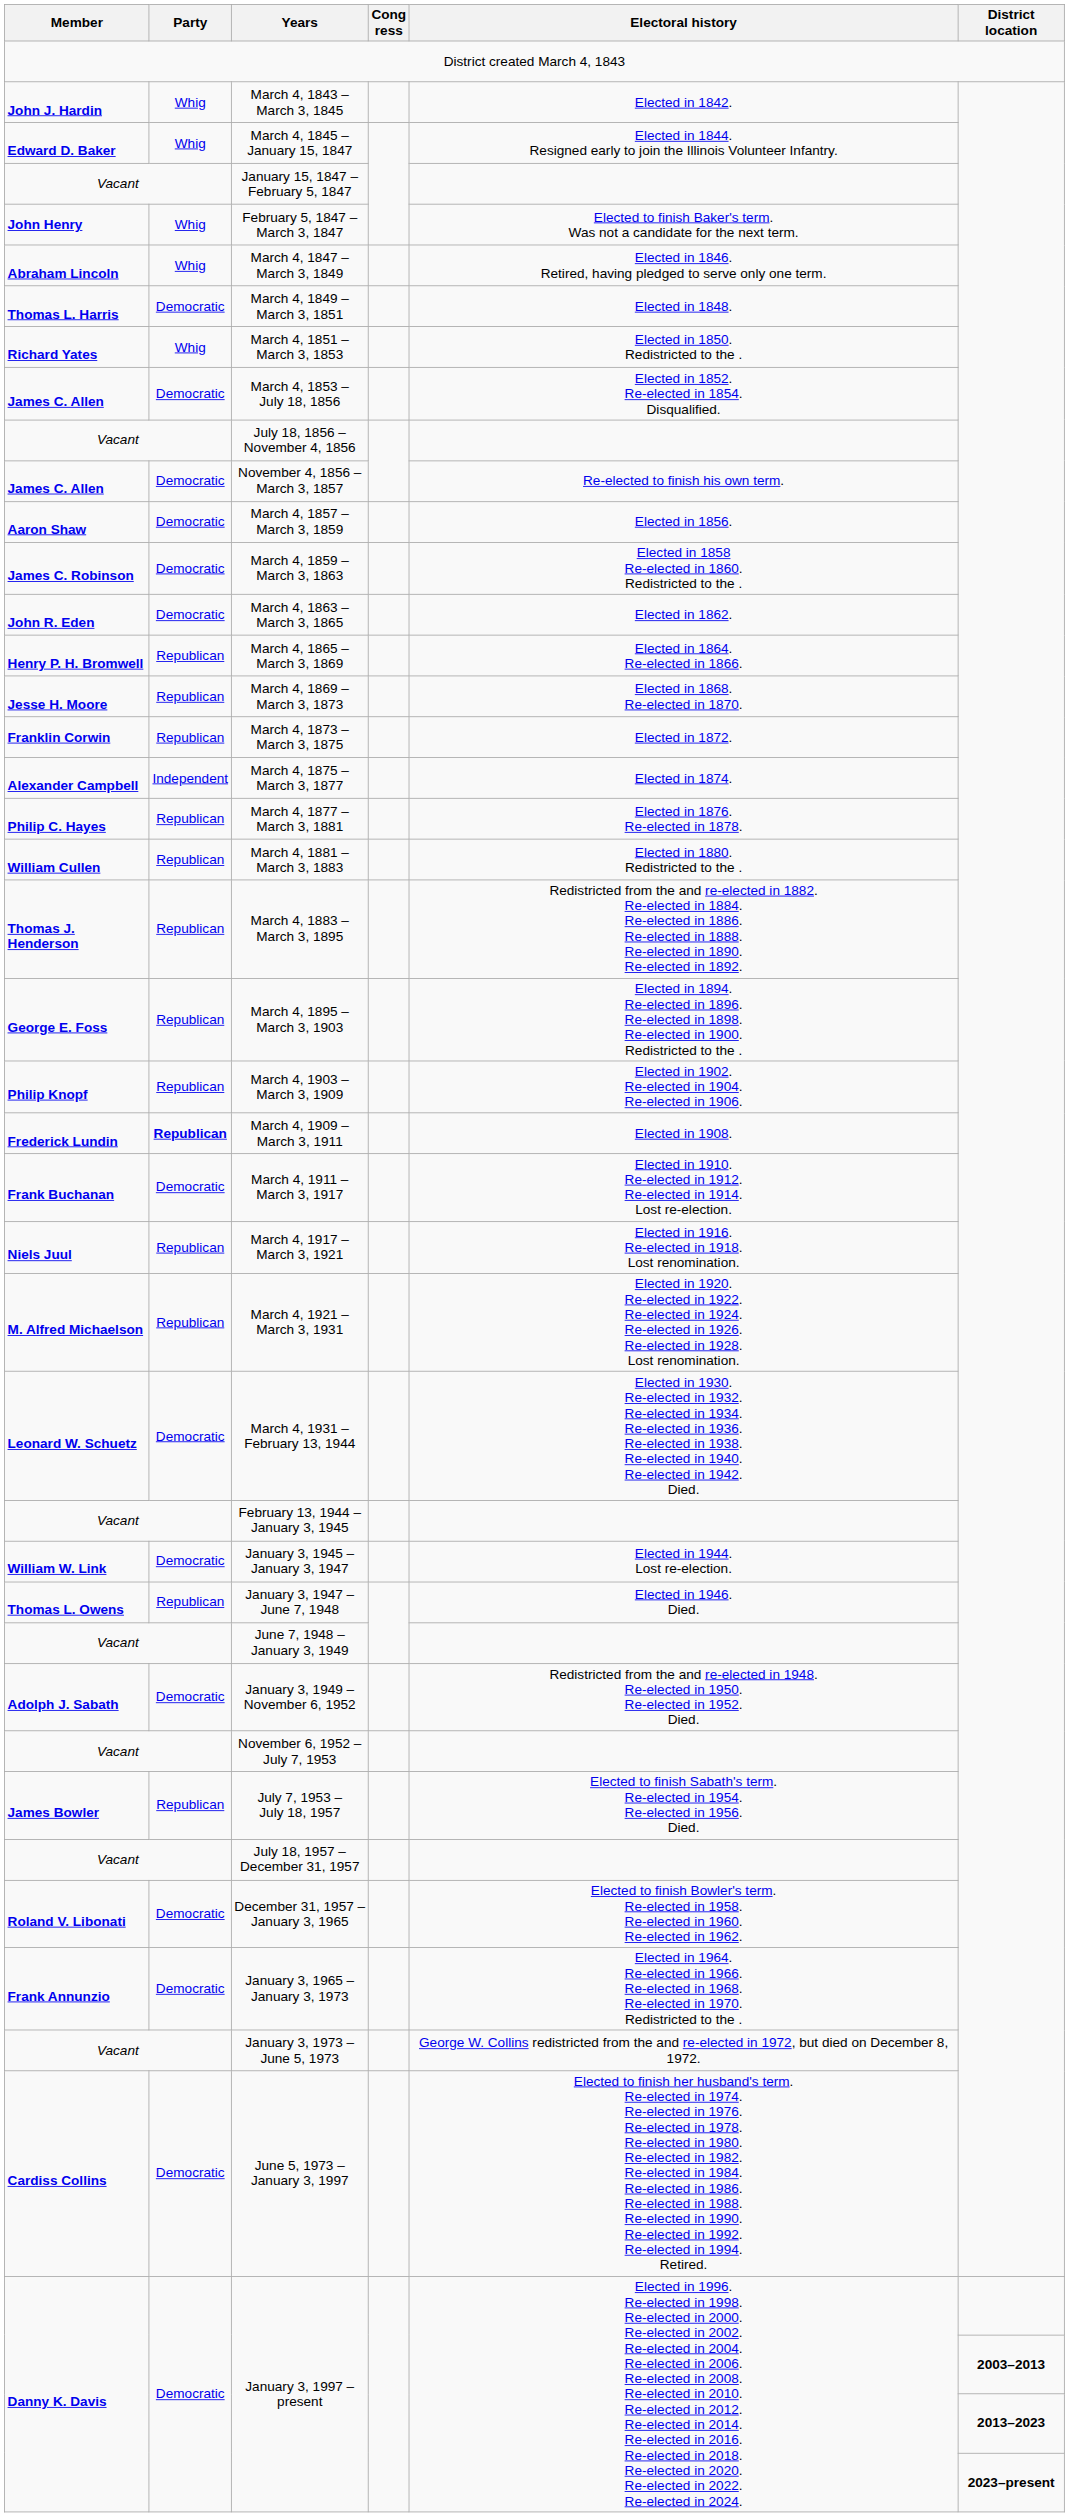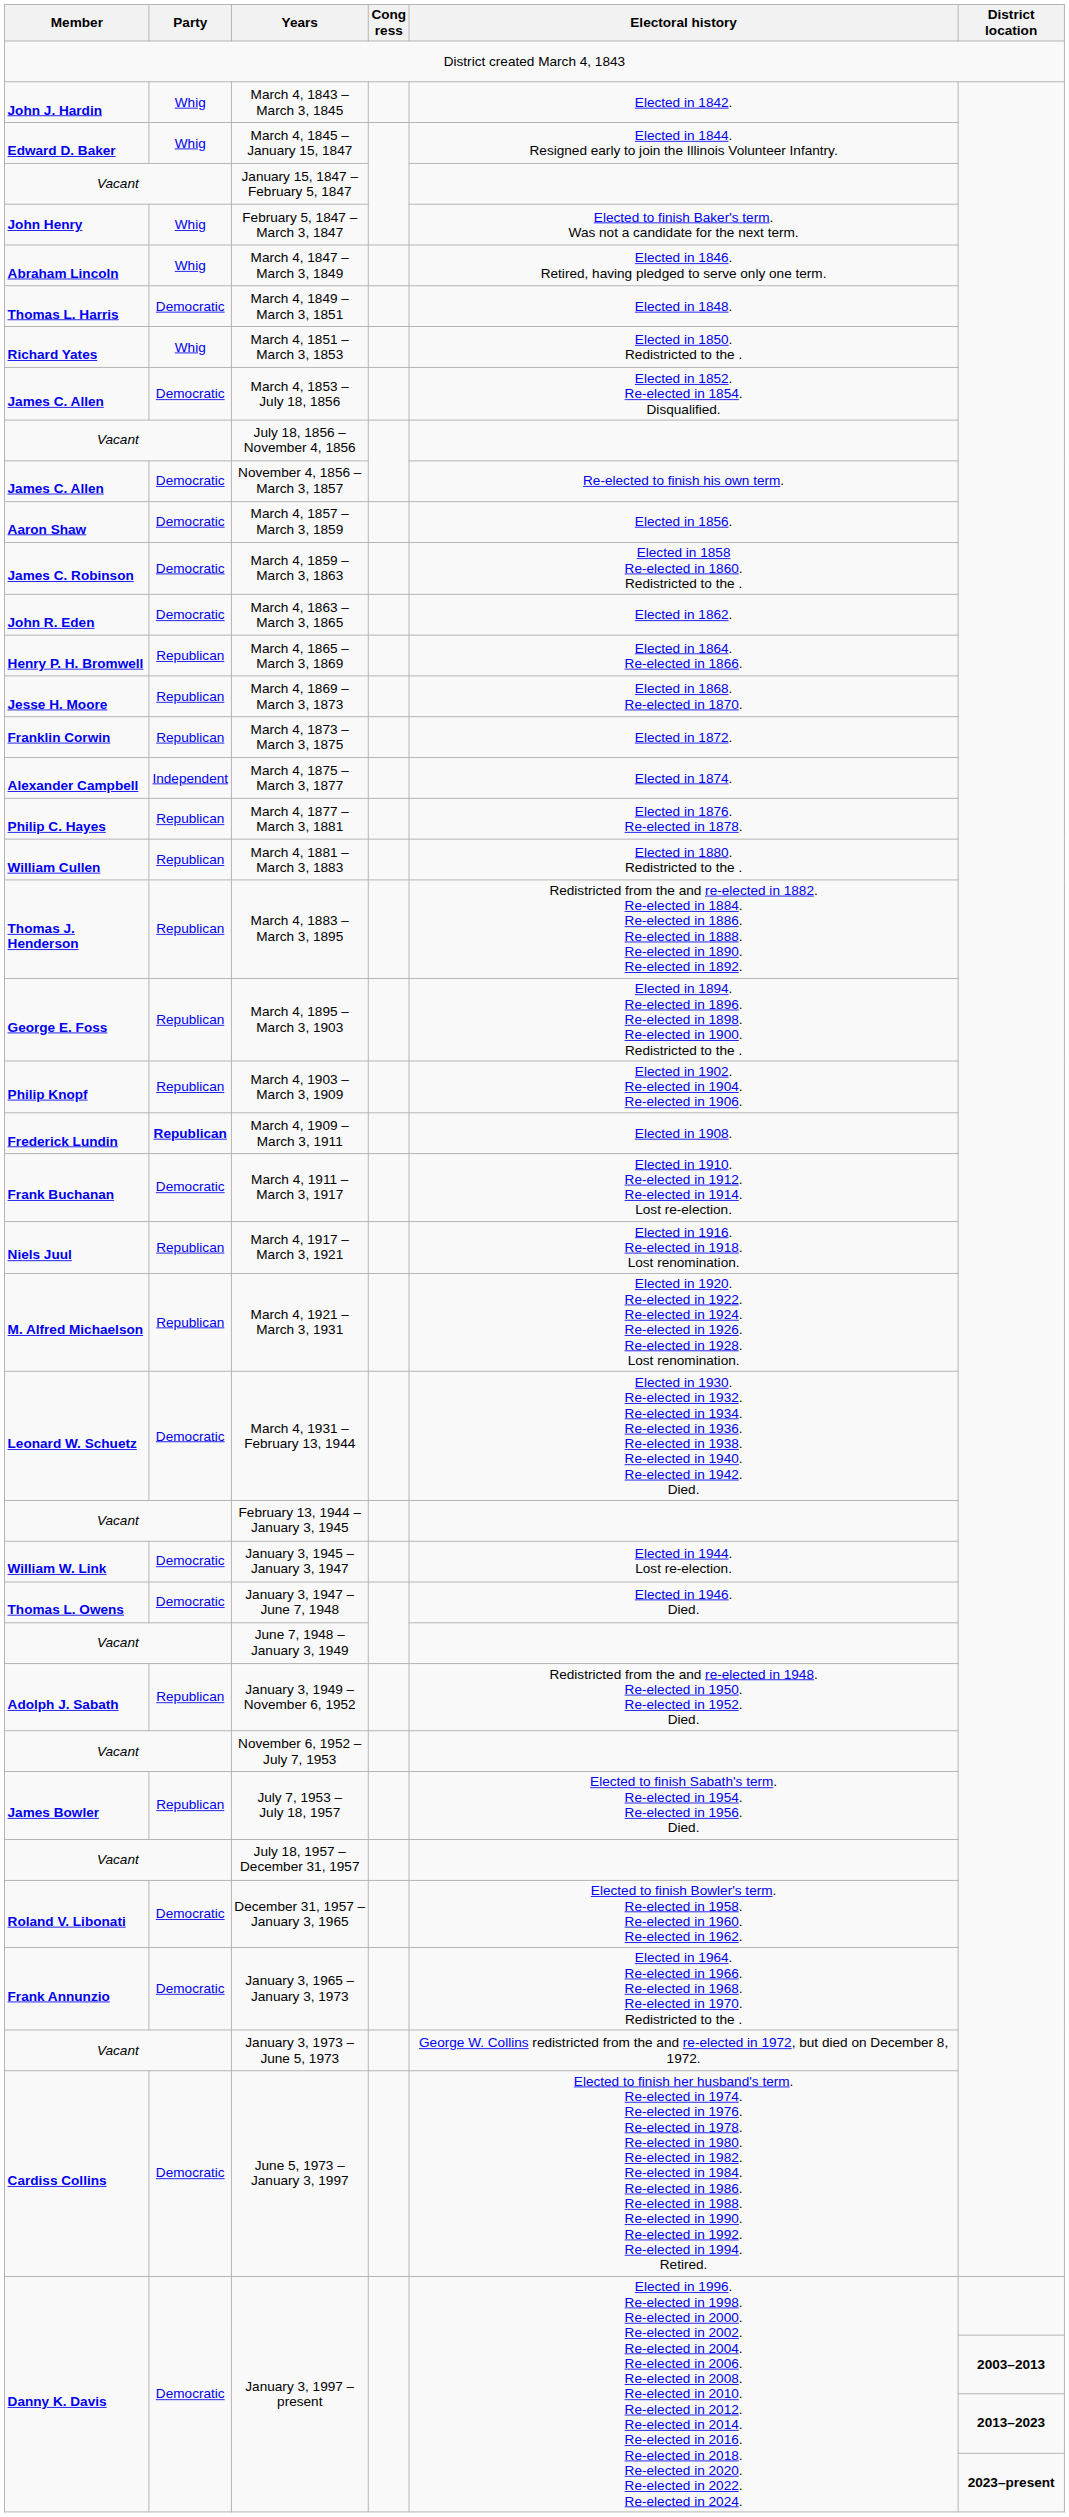 <table class=wikitable style="text-align:center">
 <tr>
 <th>Member</th>
 <th>Party</th>
 <th>Years</th>
 <th>Cong<br>ress</th>
 <th>Electoral history</th>
 <th>District location</th>
 </tr>
 <tr style="height:3em">
 <td colspan=6>District created March 4, 1843</td>
 </tr>
 <tr style="height:3em">
 <td align=left><br><strong><a href='#'>John J. Hardin</a></strong><br></td>
 <td><a href='#'>Whig</a></td>
 <td nowrap>March 4, 1843 –<br>March 3, 1845</td>
 <td></td>
 <td><a href='#'>Elected in 1842</a>.<br></td>
 </tr>
 <tr style="height:3em">
 <td align=left><br><strong><a href='#'>Edward D. Baker</a></strong><br></td>
 <td><a href='#'>Whig</a></td>
 <td nowrap>March 4, 1845 –<br>January 15, 1847</td>
 <td rowspan=3></td>
 <td><a href='#'>Elected in 1844</a>.<br>Resigned early to join the Illinois Volunteer Infantry.</td>
 </tr>
 <tr style="height:3em">
 <td colspan=2><em>Vacant</em></td>
 <td nowrap>January 15, 1847 –<br>February 5, 1847</td>
 <td></td>
 </tr>
 <tr style="height:3em">
 <td align=left><strong><a href='#'>John Henry</a></strong><br></td>
 <td><a href='#'>Whig</a></td>
 <td nowrap>February 5, 1847 –<br>March 3, 1847</td>
 <td><a href='#'>Elected to finish Baker's term</a>.<br>Was not a candidate for the next term.</td>
 </tr>
 <tr style="height:3em">
 <td align=left><br><strong><a href='#'>Abraham Lincoln</a></strong><br></td>
 <td><a href='#'>Whig</a></td>
 <td nowrap>March 4, 1847 –<br>March 3, 1849</td>
 <td></td>
 <td><a href='#'>Elected in 1846</a>.<br>Retired, having pledged to serve only one term.</td>
 </tr>
 <tr style="height:3em">
 <td align=left><br><strong><a href='#'>Thomas L. Harris</a></strong><br></td>
 <td><a href='#'>Democratic</a></td>
 <td nowrap>March 4, 1849 –<br>March 3, 1851</td>
 <td></td>
 <td><a href='#'>Elected in 1848</a>.<br></td>
 </tr>
 <tr style="height:3em">
 <td align=left><br><strong><a href='#'>Richard Yates</a></strong><br></td>
 <td><a href='#'>Whig</a></td>
 <td nowrap>March 4, 1851 –<br>March 3, 1853</td>
 <td></td>
 <td><a href='#'>Elected in 1850</a>.<br>Redistricted to the .</td>
 </tr>
 <tr style="height:3em">
 <td align=left><br><strong><a href='#'>James C. Allen</a></strong><br></td>
 <td><a href='#'>Democratic</a></td>
 <td nowrap>March 4, 1853 –<br>July 18, 1856</td>
 <td></td>
 <td><a href='#'>Elected in 1852</a>.<br><a href='#'>Re-elected in 1854</a>.<br>Disqualified.</td>
 </tr>
 <tr style="height:3em">
 <td colspan=2><em>Vacant</em></td>
 <td nowrap>July 18, 1856 –<br>November 4, 1856</td>
 <td rowspan=2></td>
 <td></td>
 </tr>
 <tr style="height:3em">
 <td align=left><br><strong><a href='#'>James C. Allen</a></strong><br></td>
 <td><a href='#'>Democratic</a></td>
 <td nowrap>November 4, 1856 –<br>March 3, 1857</td>
 <td><a href='#'>Re-elected to finish his own term</a>.<br></td>
 </tr>
 <tr style="height:3em">
 <td align=left><br><strong><a href='#'>Aaron Shaw</a></strong><br></td>
 <td><a href='#'>Democratic</a></td>
 <td nowrap>March 4, 1857 –<br>March 3, 1859</td>
 <td></td>
 <td><a href='#'>Elected in 1856</a>.<br></td>
 </tr>
 <tr style="height:3em">
 <td align=left><br><strong><a href='#'>James C. Robinson</a></strong><br></td>
 <td><a href='#'>Democratic</a></td>
 <td nowrap>March 4, 1859 –<br>March 3, 1863</td>
 <td></td>
 <td><a href='#'>Elected in 1858</a><br><a href='#'>Re-elected in 1860</a>.<br>Redistricted to the .</td>
 </tr>
 <tr style="height:3em">
 <td align=left><br><strong><a href='#'>John R. Eden</a></strong><br></td>
 <td><a href='#'>Democratic</a></td>
 <td nowrap>March 4, 1863 –<br>March 3, 1865</td>
 <td></td>
 <td><a href='#'>Elected in 1862</a>.<br></td>
 </tr>
 <tr style="height:3em">
 <td align=left><br><strong><a href='#'>Henry P. H. Bromwell</a></strong><br></td>
 <td><a href='#'>Republican</a></td>
 <td nowrap>March 4, 1865 –<br>March 3, 1869</td>
 <td></td>
 <td><a href='#'>Elected in 1864</a>.<br><a href='#'>Re-elected in 1866</a>.<br></td>
 </tr>
 <tr style="height:3em">
 <td align=left><br><strong><a href='#'>Jesse H. Moore</a></strong><br></td>
 <td><a href='#'>Republican</a></td>
 <td nowrap>March 4, 1869 –<br>March 3, 1873</td>
 <td></td>
 <td><a href='#'>Elected in 1868</a>.<br><a href='#'>Re-elected in 1870</a>.<br></td>
 </tr>
 <tr style="height:3em">
 <td align=left><strong><a href='#'>Franklin Corwin</a></strong><br></td>
 <td><a href='#'>Republican</a></td>
 <td nowrap>March 4, 1873 –<br>March 3, 1875</td>
 <td></td>
 <td><a href='#'>Elected in 1872</a>.<br></td>
 </tr>
 <tr style="height:3em">
 <td align=left><br><strong><a href='#'>Alexander Campbell</a></strong><br></td>
 <td><a href='#'>Independent</a></td>
 <td nowrap>March 4, 1875 –<br>March 3, 1877</td>
 <td></td>
 <td><a href='#'>Elected in 1874</a>.<br></td>
 </tr>
 <tr style="height:3em">
 <td align=left><br> <strong><a href='#'>Philip C. Hayes</a></strong><br></td>
 <td><a href='#'>Republican</a></td>
 <td nowrap>March 4, 1877 –<br>March 3, 1881</td>
 <td></td>
 <td><a href='#'>Elected in 1876</a>.<br><a href='#'>Re-elected in 1878</a>.<br></td>
 </tr>
 <tr style="height:3em">
 <td align=left><br><strong><a href='#'>William Cullen</a></strong><br></td>
 <td><a href='#'>Republican</a></td>
 <td nowrap>March 4, 1881 –<br>March 3, 1883</td>
 <td></td>
 <td><a href='#'>Elected in 1880</a>.<br>Redistricted to the .</td>
 </tr>
 <tr style="height:3em">
 <td align=left><br><strong><a href='#'>Thomas J. Henderson</a></strong><br></td>
 <td><a href='#'>Republican</a></td>
 <td nowrap>March 4, 1883 –<br>March 3, 1895</td>
 <td></td>
 <td>Redistricted from the  and <a href='#'>re-elected in 1882</a>.<br><a href='#'>Re-elected in 1884</a>.<br><a href='#'>Re-elected in 1886</a>.<br><a href='#'>Re-elected in 1888</a>.<br><a href='#'>Re-elected in 1890</a>.<br><a href='#'>Re-elected in 1892</a>.<br></td>
 </tr>
 <tr style="height:3em">
 <td align=left><br><strong><a href='#'>George E. Foss</a></strong><br></td>
 <td><a href='#'>Republican</a></td>
 <td nowrap>March 4, 1895 –<br>March 3, 1903</td>
 <td></td>
 <td><a href='#'>Elected in 1894</a>.<br><a href='#'>Re-elected in 1896</a>.<br><a href='#'>Re-elected in 1898</a>.<br><a href='#'>Re-elected in 1900</a>.<br>Redistricted to the .</td>
 </tr>
 <tr style="height:3em">
 <td align=left><br><strong><a href='#'>Philip Knopf</a></strong><br></td>
 <td><a href='#'>Republican</a></td>
 <td nowrap>March 4, 1903 –<br>March 3, 1909</td>
 <td></td>
 <td><a href='#'>Elected in 1902</a>.<br><a href='#'>Re-elected in 1904</a>.<br><a href='#'>Re-elected in 1906</a>.<br></td>
 </tr>
 <tr style="height:3em">
 <td align=left><br><strong><a href='#'>Frederick Lundin</a></strong><br></td>
 <td><strong><a href='#'>Republican</a></strong></td>
 <td nowrap>March 4, 1909 –<br>March 3, 1911</td>
 <td></td>
 <td><a href='#'>Elected in 1908</a>.<br></td>
 </tr>
 <tr style="height:3em">
 <td align=left><br><strong><a href='#'>Frank Buchanan</a></strong><br></td>
 <td><a href='#'>Democratic</a></td>
 <td nowrap>March 4, 1911 –<br>March 3, 1917</td>
 <td></td>
 <td><a href='#'>Elected in 1910</a>.<br><a href='#'>Re-elected in 1912</a>.<br><a href='#'>Re-elected in 1914</a>.<br>Lost re-election.</td>
 </tr>
 <tr style="height:3em">
 <td align=left><br><strong><a href='#'>Niels Juul</a></strong><br></td>
 <td><a href='#'>Republican</a></td>
 <td nowrap>March 4, 1917 –<br>March 3, 1921</td>
 <td></td>
 <td><a href='#'>Elected in 1916</a>.<br><a href='#'>Re-elected in 1918</a>.<br>Lost renomination.</td>
 </tr>
 <tr style="height:3em">
 <td align=left><br><strong><a href='#'>M. Alfred Michaelson</a></strong><br></td>
 <td><a href='#'>Republican</a></td>
 <td nowrap>March 4, 1921 –<br>March 3, 1931</td>
 <td></td>
 <td><a href='#'>Elected in 1920</a>.<br><a href='#'>Re-elected in 1922</a>.<br><a href='#'>Re-elected in 1924</a>.<br><a href='#'>Re-elected in 1926</a>.<br><a href='#'>Re-elected in 1928</a>.<br>Lost renomination.</td>
 </tr>
 <tr style="height:3em">
 <td align=left><br><strong><a href='#'>Leonard W. Schuetz</a></strong><br></td>
 <td><a href='#'>Democratic</a></td>
 <td nowrap>March 4, 1931 –<br>February 13, 1944</td>
 <td></td>
 <td><a href='#'>Elected in 1930</a>.<br><a href='#'>Re-elected in 1932</a>.<br><a href='#'>Re-elected in 1934</a>.<br><a href='#'>Re-elected in 1936</a>.<br><a href='#'>Re-elected in 1938</a>.<br><a href='#'>Re-elected in 1940</a>.<br><a href='#'>Re-elected in 1942</a>.<br>Died.</td>
 </tr>
 <tr style="height:3em">
 <td colspan=2><em>Vacant</em></td>
 <td nowrap>February 13, 1944 –<br>January 3, 1945</td>
 <td></td>
 <td></td>
 </tr>
 <tr style="height:3em">
 <td align=left><br><strong><a href='#'>William W. Link</a></strong><br></td>
 <td><a href='#'>Democratic</a></td>
 <td nowrap>January 3, 1945 –<br>January 3, 1947</td>
 <td></td>
 <td><a href='#'>Elected in 1944</a>.<br>Lost re-election.</td>
 </tr>
 <tr style="height:3em">
 <td align=left><br><strong><a href='#'>Thomas L. Owens</a></strong><br></td>
-<td><a href='#'>Republican</a></td>
+<td><a href='#'>Democratic</a></td>
 <td nowrap>January 3, 1947 –<br>June 7, 1948</td>
 <td rowspan=2></td>
 <td><a href='#'>Elected in 1946</a>.<br>Died.</td>
 </tr>
 <tr style="height:3em">
 <td colspan=2><em>Vacant</em></td>
 <td nowrap>June 7, 1948 –<br>January 3, 1949</td>
 <td></td>
 </tr>
 <tr style="height:3em">
 <td align=left><br><strong><a href='#'>Adolph J. Sabath</a></strong><br></td>
-<td><a href='#'>Democratic</a></td>
+<td><a href='#'>Republican</a></td>
 <td nowrap>January 3, 1949 –<br>November 6, 1952</td>
 <td></td>
 <td>Redistricted from the  and <a href='#'>re-elected in 1948</a>.<br><a href='#'>Re-elected in 1950</a>.<br><a href='#'>Re-elected in 1952</a>.<br>Died.</td>
 </tr>
 <tr style="height:3em">
 <td colspan=2><em>Vacant</em></td>
 <td nowrap>November 6, 1952 –<br>July 7, 1953</td>
 <td></td>
 <td></td>
 </tr>
 <tr style="height:3em">
 <td align=left><br><strong><a href='#'>James Bowler</a></strong><br></td>
 <td><a href='#'>Republican</a></td>
 <td nowrap>July 7, 1953 –<br>July 18, 1957</td>
 <td></td>
 <td><a href='#'>Elected to finish Sabath's term</a>.<br><a href='#'>Re-elected in 1954</a>.<br><a href='#'>Re-elected in 1956</a>.<br>Died.</td>
 </tr>
 <tr style="height:3em">
 <td colspan=2><em>Vacant</em></td>
 <td nowrap>July 18, 1957 –<br>December 31, 1957</td>
 <td></td>
 <td></td>
 </tr>
 <tr style="height:3em">
 <td align=left><br><strong><a href='#'>Roland V. Libonati</a></strong><br></td>
 <td><a href='#'>Democratic</a></td>
 <td nowrap>December 31, 1957 –<br>January 3, 1965</td>
 <td></td>
 <td><a href='#'>Elected to finish Bowler's term</a>.<br><a href='#'>Re-elected in 1958</a>.<br><a href='#'>Re-elected in 1960</a>.<br><a href='#'>Re-elected in 1962</a>.<br></td>
 </tr>
 <tr style="height:3em">
 <td align=left><br><strong><a href='#'>Frank Annunzio</a></strong><br></td>
 <td><a href='#'>Democratic</a></td>
 <td nowrap>January 3, 1965 –<br>January 3, 1973</td>
 <td></td>
 <td><a href='#'>Elected in 1964</a>.<br><a href='#'>Re-elected in 1966</a>.<br><a href='#'>Re-elected in 1968</a>.<br><a href='#'>Re-elected in 1970</a>.<br>Redistricted to the .</td>
 </tr>
 <tr style="height:3em">
 <td colspan=2><em>Vacant</em></td>
 <td nowrap>January 3, 1973 –<br>June 5, 1973</td>
 <td></td>
 <td><a href='#'>George W. Collins</a> redistricted from the  and <a href='#'>re-elected in 1972</a>, but died on December 8, 1972.</td>
 </tr>
 <tr style="height:3em">
 <td align=left><br><strong><a href='#'>Cardiss Collins</a></strong><br></td>
 <td><a href='#'>Democratic</a></td>
 <td nowrap>June 5, 1973 –<br>January 3, 1997</td>
 <td></td>
 <td><a href='#'>Elected to finish her husband's term</a>.<br><a href='#'>Re-elected in 1974</a>.<br><a href='#'>Re-elected in 1976</a>.<br><a href='#'>Re-elected in 1978</a>.<br><a href='#'>Re-elected in 1980</a>.<br><a href='#'>Re-elected in 1982</a>.<br><a href='#'>Re-elected in 1984</a>.<br><a href='#'>Re-elected in 1986</a>.<br><a href='#'>Re-elected in 1988</a>.<br><a href='#'>Re-elected in 1990</a>.<br><a href='#'>Re-elected in 1992</a>.<br><a href='#'>Re-elected in 1994</a>.<br>Retired.</td>
 </tr>
 <tr style="height:3em">
 <td rowspan=4 align=left><br><strong><a href='#'>Danny K. Davis</a></strong><br></td>
 <td rowspan=4 ><a href='#'>Democratic</a></td>
 <td rowspan=4 nowrap>January 3, 1997 –<br>present</td>
 <td rowspan=4></td>
 <td rowspan=4><a href='#'>Elected in 1996</a>.<br><a href='#'>Re-elected in 1998</a>.<br><a href='#'>Re-elected in 2000</a>.<br><a href='#'>Re-elected in 2002</a>.<br><a href='#'>Re-elected in 2004</a>.<br><a href='#'>Re-elected in 2006</a>.<br><a href='#'>Re-elected in 2008</a>.<br><a href='#'>Re-elected in 2010</a>.<br><a href='#'>Re-elected in 2012</a>.<br><a href='#'>Re-elected in 2014</a>.<br><a href='#'>Re-elected in 2016</a>.<br><a href='#'>Re-elected in 2018</a>.<br><a href='#'>Re-elected in 2020</a>.<br><a href='#'>Re-elected in 2022</a>.<br><a href='#'>Re-elected in 2024</a>.</td>
 <td></td>
 </tr>
 <tr style="height:3em">
 <td><strong>2003–2013</strong><br></td>
 </tr>
 <tr style="height:3em">
 <td><strong>2013–2023</strong><br></td>
 </tr>
 <tr style="height:3em">
 <td><strong>2023–present</strong><br></td>
 </tr>
 </table>
